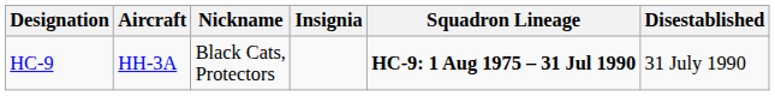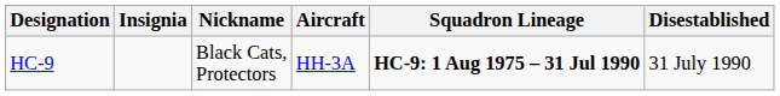 <table class="wikitable">
 <tr>
 <th>Designation</th>
+<th>Insignia</th>
+<th>Nickname</th>
 <th>Aircraft</th>
-<th>Nickname</th>
-<th>Insignia</th>
 <th>Squadron Lineage</th>
 <th>Disestablished</th>
 </tr>
 <tr>
 <td><a href='#'>HC-9</a></td>
+<td></td>
+<td>Black Cats,<br>Protectors</td>
 <td><a href='#'>HH-3A</a></td>
-<td>Black Cats,<br>Protectors</td>
-<td></td>
 <td style="white-space: nowrap;"><strong>HC-9: 1 Aug 1975 – 31 Jul 1990</strong></td>
 <td>31 July 1990</td>
 </tr>
 </table>
